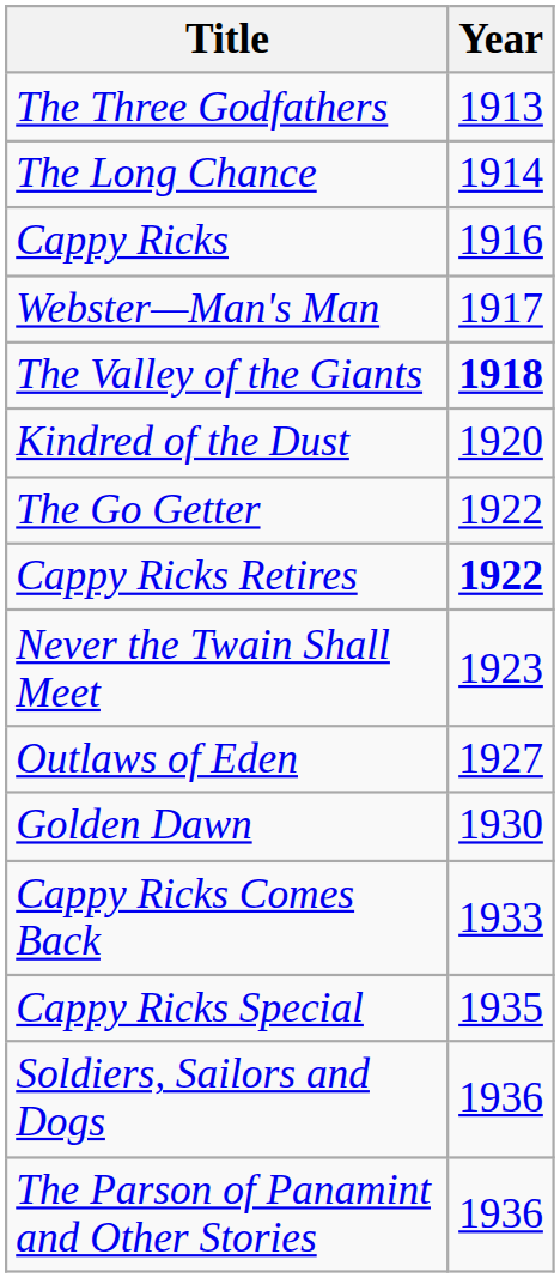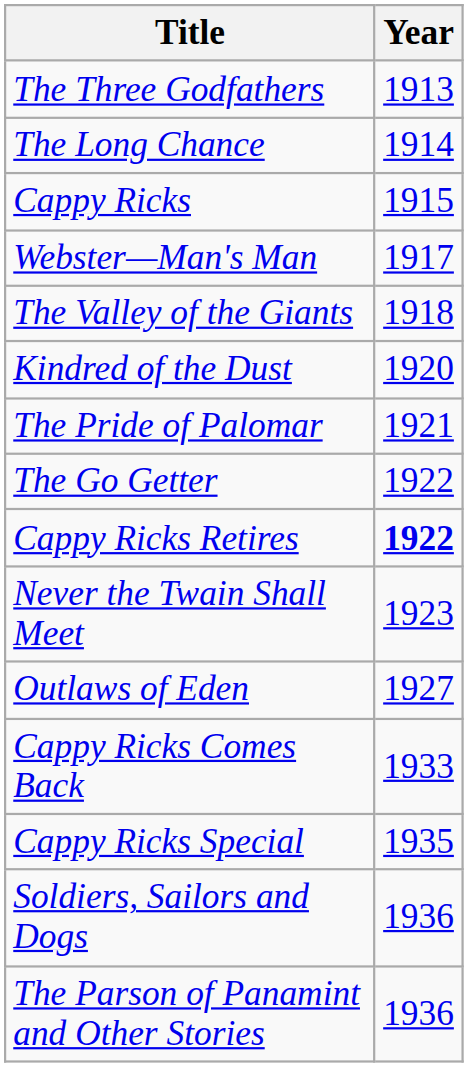 <table class="wikitable sortable">
 <tr>
 <th>Title</th>
 <th>Year</th>
 </tr>
 <tr>
 <td style="width: 10em;"><em><a href='#'>The Three Godfathers</a></em></td>
 <td><a href='#'>1913</a></td>
 </tr>
 <tr>
 <td style="width: 10em;"><em><a href='#'>The Long Chance</a></em></td>
 <td><a href='#'>1914</a></td>
 </tr>
 <tr>
 <td style="width: 10em;"><em><a href='#'>Cappy Ricks</a></em></td>
-<td><a href='#'>1916</a></td>
+<td><a href='#'>1915</a></td>
 </tr>
 <tr>
 <td style="width: 10em;"><em><a href='#'>Webster—Man's Man</a></em></td>
 <td><a href='#'>1917</a></td>
 </tr>
 <tr>
 <td style="width: 10em;"><em><a href='#'>The Valley of the Giants</a></em></td>
-<td><strong><a href='#'>1918</a></strong></td>
+<td><a href='#'>1918</a></td>
 </tr>
 <tr>
 <td style="width: 10em;"><em><a href='#'>Kindred of the Dust</a></em></td>
 <td><a href='#'>1920</a></td>
+</tr>
+<tr>
+<td style="width: 10em;"><em><a href='#'>The Pride of Palomar</a></em></td>
+<td><a href='#'>1921</a></td>
 </tr>
 <tr>
 <td style="width: 10em;"><em><a href='#'>The Go Getter</a></em></td>
 <td><a href='#'>1922</a></td>
 </tr>
 <tr>
 <td style="width: 10em;"><em><a href='#'>Cappy Ricks Retires</a></em></td>
 <td><strong><a href='#'>1922</a></strong></td>
 </tr>
 <tr>
 <td style="width: 10em;"><em><a href='#'>Never the Twain Shall Meet</a></em></td>
 <td><a href='#'>1923</a></td>
 </tr>
 <tr>
 <td style="width: 10em;"><em><a href='#'>Outlaws of Eden</a></em></td>
 <td><a href='#'>1927</a></td>
 </tr>
 <tr>
-<td style="width: 10em;"><em><a href='#'>Golden Dawn</a></em></td>
-<td><a href='#'>1930</a></td>
-</tr>
-<tr>
 <td style="width: 10em;"><em><a href='#'>Cappy Ricks Comes Back</a></em></td>
 <td><a href='#'>1933</a></td>
 </tr>
 <tr>
 <td style="width: 10em;"><em><a href='#'>Cappy Ricks Special</a></em></td>
 <td><a href='#'>1935</a></td>
 </tr>
 <tr>
 <td style="width: 10em;"><em><a href='#'>Soldiers, Sailors and Dogs</a></em></td>
 <td><a href='#'>1936</a></td>
 </tr>
 <tr>
 <td style="width: 10em;"><em><a href='#'>The Parson of Panamint and Other Stories</a></em></td>
 <td><a href='#'>1936</a></td>
 </tr>
 </table>
